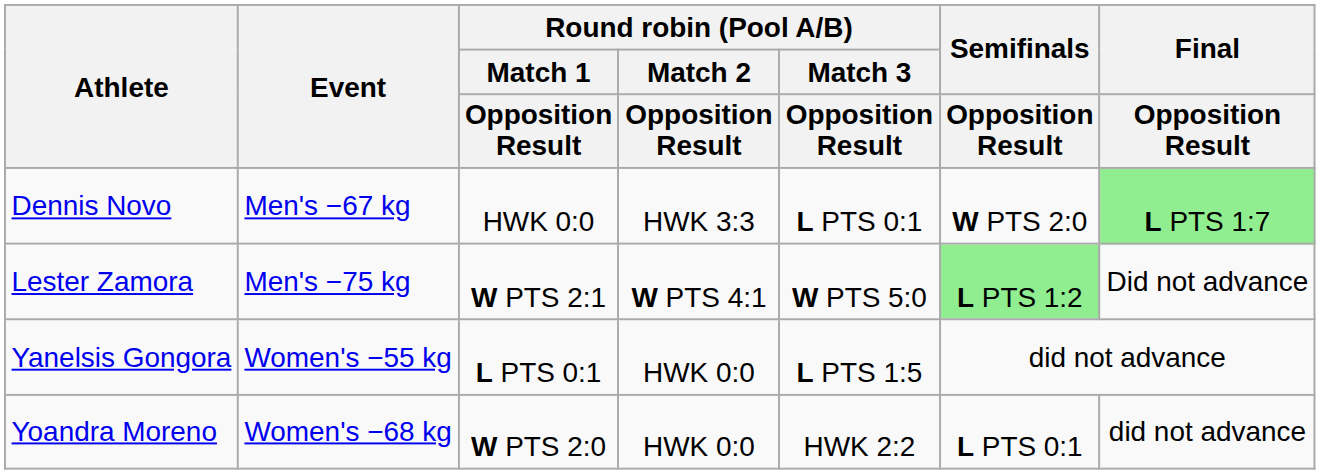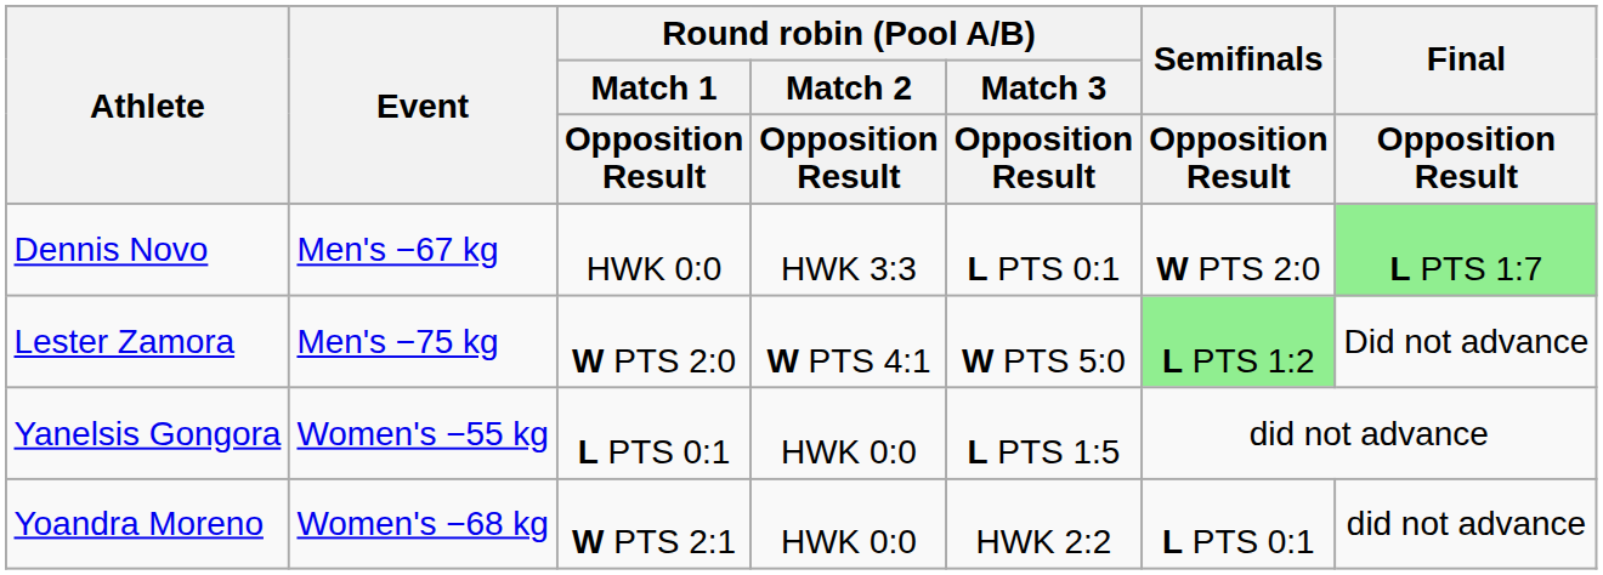 <table class="wikitable" style="font-size:90%">
 <tr>
 <th rowspan=3>Athlete</th>
 <th rowspan=3>Event</th>
 <th colspan=3>Round robin (Pool A/B)</th>
 <th rowspan=2>Semifinals</th>
 <th rowspan=2>Final</th>
 </tr>
 <tr>
 <th>Match 1</th>
 <th>Match 2</th>
 <th>Match 3</th>
 </tr>
 <tr>
 <th>Opposition<br>Result</th>
 <th>Opposition<br>Result</th>
 <th>Opposition<br>Result</th>
 <th>Opposition<br>Result</th>
 <th>Opposition<br>Result</th>
 </tr>
 <tr>
 <td><a href='#'>Dennis Novo</a></td>
 <td><a href='#'>Men's −67 kg</a></td>
 <td align=center><br>HWK 0:0</td>
 <td align=center><br>HWK 3:3</td>
 <td align=center><br><strong>L</strong> PTS 0:1</td>
 <td align=center><br><strong>W</strong> PTS 2:0</td>
 <td align=center style="background: lightgreen;"><br><strong>L</strong> PTS 1:7<br></td>
 </tr>
 <tr>
 <td><a href='#'>Lester Zamora</a></td>
 <td><a href='#'>Men's −75 kg</a></td>
-<td align=center><br><strong>W</strong> PTS 2:1</td>
+<td align=center><br><strong>W</strong> PTS 2:0</td>
 <td align=center><br><strong>W</strong> PTS 4:1</td>
 <td align=center><br><strong>W</strong> PTS 5:0</td>
 <td align=center style="background: lightgreen;"><br><strong>L</strong> PTS 1:2<br></td>
 <td align=center>Did not advance</td>
 </tr>
 <tr>
 <td><a href='#'>Yanelsis Gongora</a></td>
 <td><a href='#'>Women's −55 kg</a></td>
 <td align=center><br><strong>L</strong> PTS 0:1</td>
 <td align=center><br>HWK 0:0</td>
 <td align=center><br><strong>L</strong> PTS 1:5</td>
 <td align="center" colspan="7">did not advance</td>
 </tr>
 <tr>
 <td><a href='#'>Yoandra Moreno</a></td>
 <td><a href='#'>Women's −68 kg</a></td>
-<td align=center><br><strong>W</strong> PTS 2:0</td>
+<td align=center><br><strong>W</strong> PTS 2:1</td>
 <td align=center><br>HWK 0:0</td>
 <td align=center><br>HWK 2:2</td>
 <td align=center><br><strong>L</strong> PTS 0:1<br></td>
 <td align="center" colspan="7">did not advance</td>
 </tr>
 </table>
